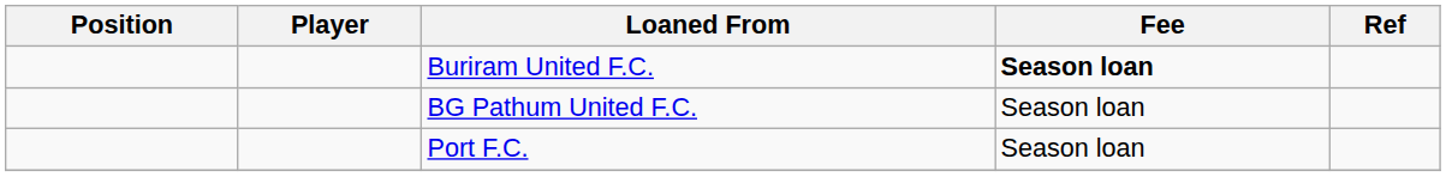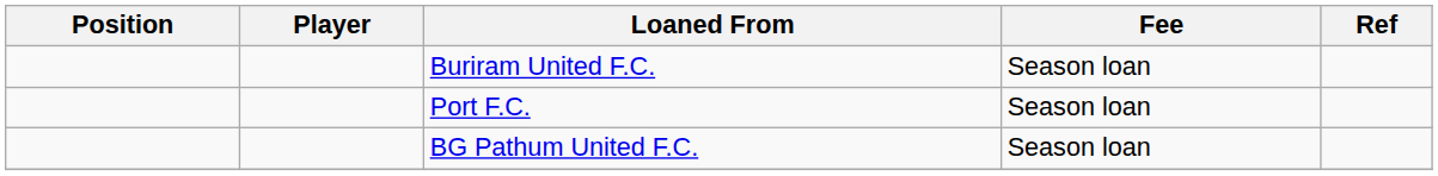 <table class="wikitable sortable" style="width:70%; text-align:center; font-size:100%; text-align:left;">
 <tr>
 <th><strong>Position</strong></th>
 <th><strong>Player</strong></th>
 <th><strong>Loaned From</strong></th>
 <th><strong>Fee</strong></th>
 <th><strong>Ref</strong></th>
 </tr>
 <tr>
 <td></td>
 <td></td>
 <td> <a href='#'>Buriram United F.C.</a></td>
-<td><strong>Season loan</strong></td>
-<td></td>
-</tr>
-<tr>
-<td></td>
-<td></td>
-<td> <a href='#'>BG Pathum United F.C.</a></td>
 <td>Season loan</td>
 <td></td>
 </tr>
 <tr>
 <td></td>
 <td></td>
 <td> <a href='#'>Port F.C.</a></td>
 <td>Season loan</td>
 <td></td>
 </tr>
 <tr>
+<td></td>
+<td></td>
+<td> <a href='#'>BG Pathum United F.C.</a></td>
+<td>Season loan</td>
+<td></td>
+</tr>
+<tr>
 </tr>
 </table>
